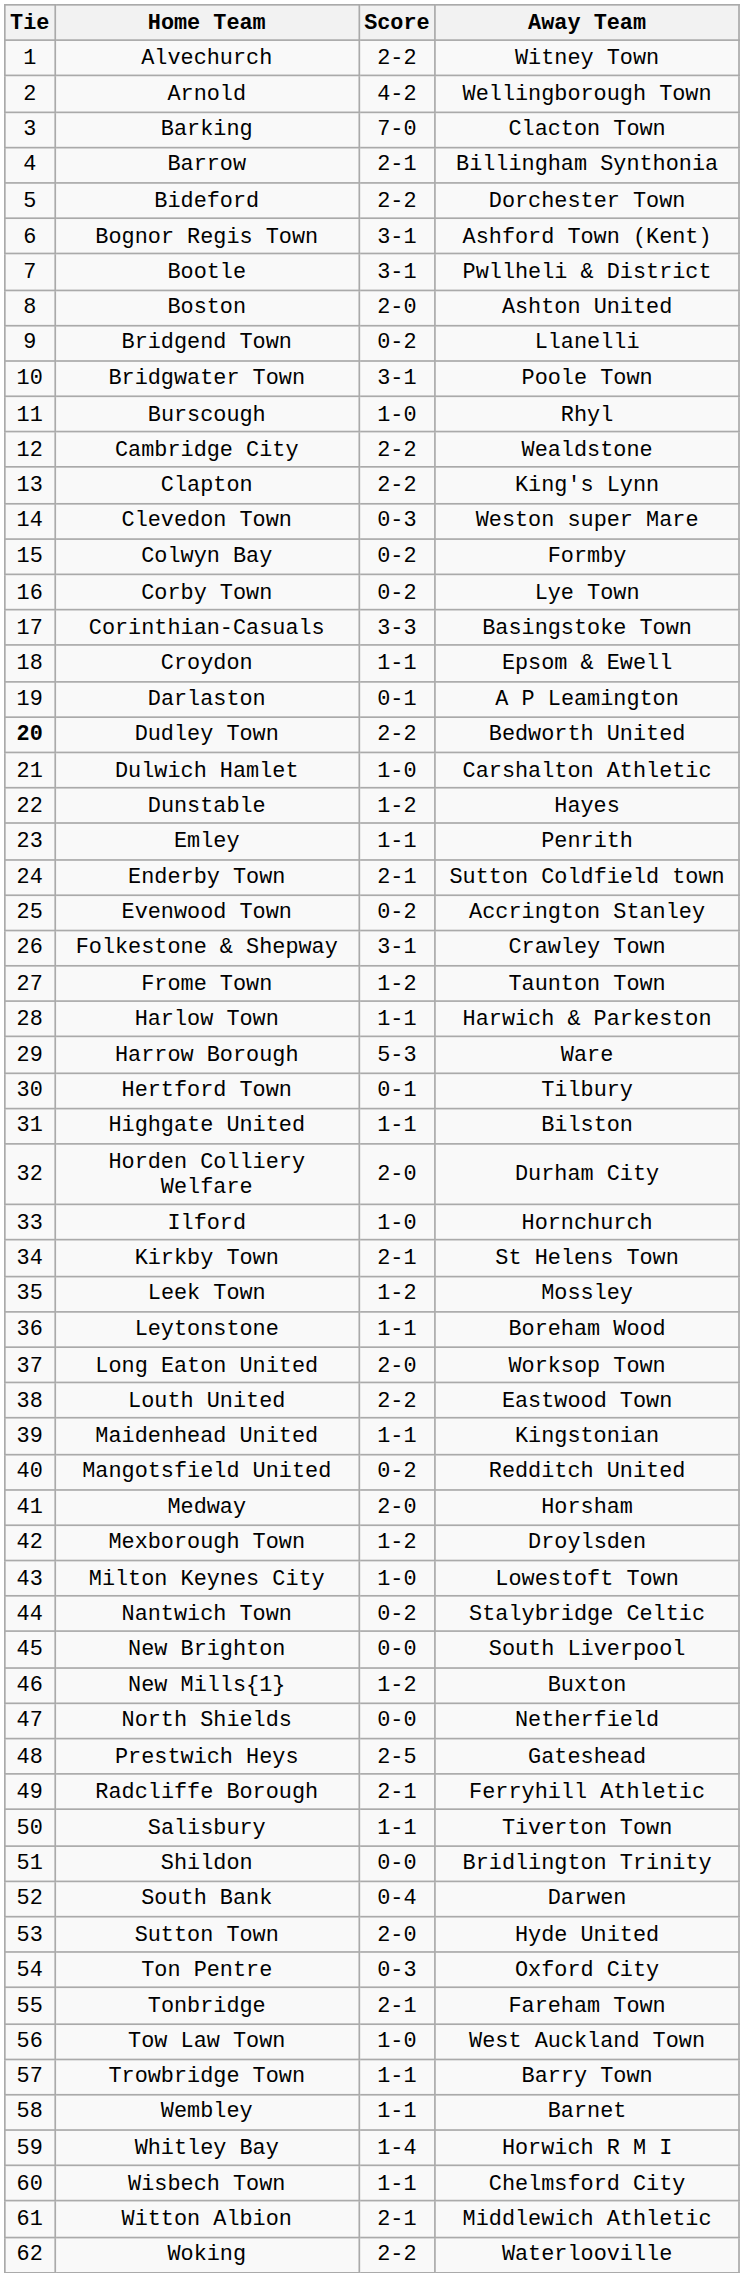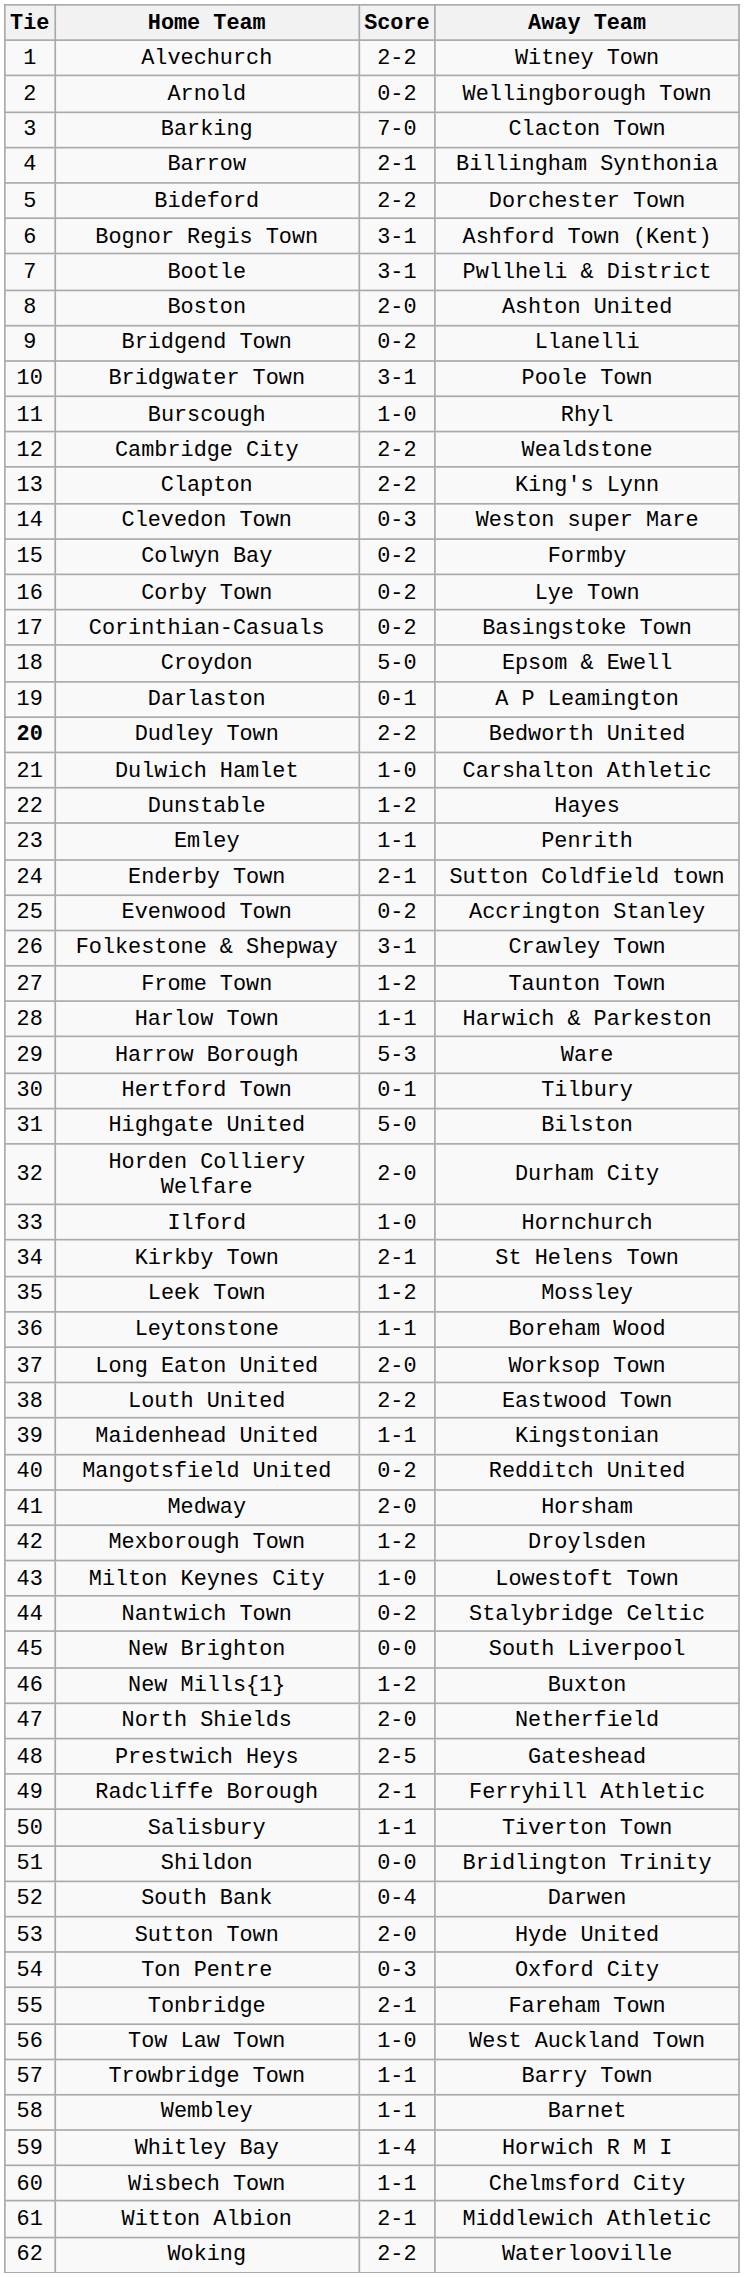 <table class="wikitable" style="text-align:center;">
 <tr>
 <th width=20>Tie</th>
 <th width=175>Home Team</th>
 <th width=20>Score</th>
 <th width=175>Away Team</th>
 </tr>
 <tr>
 <td>1</td>
 <td>Alvechurch</td>
 <td>2-2</td>
 <td>Witney Town</td>
 </tr>
 <tr>
 <td>2</td>
 <td>Arnold</td>
-<td>4-2</td>
+<td>0-2</td>
 <td>Wellingborough Town</td>
 </tr>
 <tr>
 <td>3</td>
 <td>Barking</td>
 <td>7-0</td>
 <td>Clacton Town</td>
 </tr>
 <tr>
 <td>4</td>
 <td>Barrow</td>
 <td>2-1</td>
 <td>Billingham Synthonia</td>
 </tr>
 <tr>
 <td>5</td>
 <td>Bideford</td>
 <td>2-2</td>
 <td>Dorchester Town</td>
 </tr>
 <tr>
 <td>6</td>
 <td>Bognor Regis Town</td>
 <td>3-1</td>
 <td>Ashford Town (Kent)</td>
 </tr>
 <tr>
 <td>7</td>
 <td>Bootle</td>
 <td>3-1</td>
 <td>Pwllheli & District</td>
 </tr>
 <tr>
 <td>8</td>
 <td>Boston</td>
 <td>2-0</td>
 <td>Ashton United</td>
 </tr>
 <tr>
 <td>9</td>
 <td>Bridgend Town</td>
 <td>0-2</td>
 <td>Llanelli</td>
 </tr>
 <tr>
 <td>10</td>
 <td>Bridgwater Town</td>
 <td>3-1</td>
 <td>Poole Town</td>
 </tr>
 <tr>
 <td>11</td>
 <td>Burscough</td>
 <td>1-0</td>
 <td>Rhyl</td>
 </tr>
 <tr>
 <td>12</td>
 <td>Cambridge City</td>
 <td>2-2</td>
 <td>Wealdstone</td>
 </tr>
 <tr>
 <td>13</td>
 <td>Clapton</td>
 <td>2-2</td>
 <td>King's Lynn</td>
 </tr>
 <tr>
 <td>14</td>
 <td>Clevedon Town</td>
 <td>0-3</td>
 <td>Weston super Mare</td>
 </tr>
 <tr>
 <td>15</td>
 <td>Colwyn Bay</td>
 <td>0-2</td>
 <td>Formby</td>
 </tr>
 <tr>
 <td>16</td>
 <td>Corby Town</td>
 <td>0-2</td>
 <td>Lye Town</td>
 </tr>
 <tr>
 <td>17</td>
 <td>Corinthian-Casuals</td>
-<td>3-3</td>
+<td>0-2</td>
 <td>Basingstoke Town</td>
 </tr>
 <tr>
 <td>18</td>
 <td>Croydon</td>
-<td>1-1</td>
+<td>5-0</td>
 <td>Epsom & Ewell</td>
 </tr>
 <tr>
 <td>19</td>
 <td>Darlaston</td>
 <td>0-1</td>
 <td>A P Leamington</td>
 </tr>
 <tr>
 <td><strong>20</strong></td>
 <td>Dudley Town</td>
 <td>2-2</td>
 <td>Bedworth United</td>
 </tr>
 <tr>
 <td>21</td>
 <td>Dulwich Hamlet</td>
 <td>1-0</td>
 <td>Carshalton Athletic</td>
 </tr>
 <tr>
 <td>22</td>
 <td>Dunstable</td>
 <td>1-2</td>
 <td>Hayes</td>
 </tr>
 <tr>
 <td>23</td>
 <td>Emley</td>
 <td>1-1</td>
 <td>Penrith</td>
 </tr>
 <tr>
 <td>24</td>
 <td>Enderby Town</td>
 <td>2-1</td>
 <td>Sutton Coldfield town</td>
 </tr>
 <tr>
 <td>25</td>
 <td>Evenwood Town</td>
 <td>0-2</td>
 <td>Accrington Stanley</td>
 </tr>
 <tr>
 <td>26</td>
 <td>Folkestone & Shepway</td>
 <td>3-1</td>
 <td>Crawley Town</td>
 </tr>
 <tr>
 <td>27</td>
 <td>Frome Town</td>
 <td>1-2</td>
 <td>Taunton Town</td>
 </tr>
 <tr>
 <td>28</td>
 <td>Harlow Town</td>
 <td>1-1</td>
 <td>Harwich & Parkeston</td>
 </tr>
 <tr>
 <td>29</td>
 <td>Harrow Borough</td>
 <td>5-3</td>
 <td>Ware</td>
 </tr>
 <tr>
 <td>30</td>
 <td>Hertford Town</td>
 <td>0-1</td>
 <td>Tilbury</td>
 </tr>
 <tr>
 <td>31</td>
 <td>Highgate United</td>
-<td>1-1</td>
+<td>5-0</td>
 <td>Bilston</td>
 </tr>
 <tr>
 <td>32</td>
 <td>Horden Colliery Welfare</td>
 <td>2-0</td>
 <td>Durham City</td>
 </tr>
 <tr>
 <td>33</td>
 <td>Ilford</td>
 <td>1-0</td>
 <td>Hornchurch</td>
 </tr>
 <tr>
 <td>34</td>
 <td>Kirkby Town</td>
 <td>2-1</td>
 <td>St Helens Town</td>
 </tr>
 <tr>
 <td>35</td>
 <td>Leek Town</td>
 <td>1-2</td>
 <td>Mossley</td>
 </tr>
 <tr>
 <td>36</td>
 <td>Leytonstone</td>
 <td>1-1</td>
 <td>Boreham Wood</td>
 </tr>
 <tr>
 <td>37</td>
 <td>Long Eaton United</td>
 <td>2-0</td>
 <td>Worksop Town</td>
 </tr>
 <tr>
 <td>38</td>
 <td>Louth United</td>
 <td>2-2</td>
 <td>Eastwood Town</td>
 </tr>
 <tr>
 <td>39</td>
 <td>Maidenhead United</td>
 <td>1-1</td>
 <td>Kingstonian</td>
 </tr>
 <tr>
 <td>40</td>
 <td>Mangotsfield United</td>
 <td>0-2</td>
 <td>Redditch United</td>
 </tr>
 <tr>
 <td>41</td>
 <td>Medway</td>
 <td>2-0</td>
 <td>Horsham</td>
 </tr>
 <tr>
 <td>42</td>
 <td>Mexborough Town</td>
 <td>1-2</td>
 <td>Droylsden</td>
 </tr>
 <tr>
 <td>43</td>
 <td>Milton Keynes City</td>
 <td>1-0</td>
 <td>Lowestoft Town</td>
 </tr>
 <tr>
 <td>44</td>
 <td>Nantwich Town</td>
 <td>0-2</td>
 <td>Stalybridge Celtic</td>
 </tr>
 <tr>
 <td>45</td>
 <td>New Brighton</td>
 <td>0-0</td>
 <td>South Liverpool</td>
 </tr>
 <tr>
 <td>46</td>
 <td>New Mills{1}</td>
 <td>1-2</td>
 <td>Buxton</td>
 </tr>
 <tr>
 <td>47</td>
 <td>North Shields</td>
-<td>0-0</td>
+<td>2-0</td>
 <td>Netherfield</td>
 </tr>
 <tr>
 <td>48</td>
 <td>Prestwich Heys</td>
 <td>2-5</td>
 <td>Gateshead</td>
 </tr>
 <tr>
 <td>49</td>
 <td>Radcliffe Borough</td>
 <td>2-1</td>
 <td>Ferryhill Athletic</td>
 </tr>
 <tr>
 <td>50</td>
 <td>Salisbury</td>
 <td>1-1</td>
 <td>Tiverton Town</td>
 </tr>
 <tr>
 <td>51</td>
 <td>Shildon</td>
 <td>0-0</td>
 <td>Bridlington Trinity</td>
 </tr>
 <tr>
 <td>52</td>
 <td>South Bank</td>
 <td>0-4</td>
 <td>Darwen</td>
 </tr>
 <tr>
 <td>53</td>
 <td>Sutton Town</td>
 <td>2-0</td>
 <td>Hyde United</td>
 </tr>
 <tr>
 <td>54</td>
 <td>Ton Pentre</td>
 <td>0-3</td>
 <td>Oxford City</td>
 </tr>
 <tr>
 <td>55</td>
 <td>Tonbridge</td>
 <td>2-1</td>
 <td>Fareham Town</td>
 </tr>
 <tr>
 <td>56</td>
 <td>Tow Law Town</td>
 <td>1-0</td>
 <td>West Auckland Town</td>
 </tr>
 <tr>
 <td>57</td>
 <td>Trowbridge Town</td>
 <td>1-1</td>
 <td>Barry Town</td>
 </tr>
 <tr>
 <td>58</td>
 <td>Wembley</td>
 <td>1-1</td>
 <td>Barnet</td>
 </tr>
 <tr>
 <td>59</td>
 <td>Whitley Bay</td>
 <td>1-4</td>
 <td>Horwich R M I</td>
 </tr>
 <tr>
 <td>60</td>
 <td>Wisbech Town</td>
 <td>1-1</td>
 <td>Chelmsford City</td>
 </tr>
 <tr>
 <td>61</td>
 <td>Witton Albion</td>
 <td>2-1</td>
 <td>Middlewich Athletic</td>
 </tr>
 <tr>
 <td>62</td>
 <td>Woking</td>
 <td>2-2</td>
 <td>Waterlooville</td>
 </tr>
 </table>
